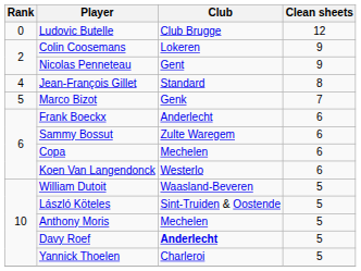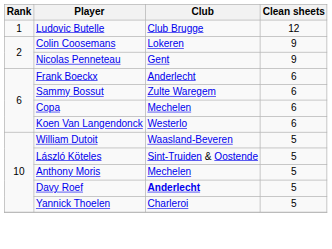 <table class="wikitable" style="text-align:center">
 <tr>
 <th>Rank</th>
 <th>Player</th>
 <th>Club</th>
 <th>Clean sheets</th>
 </tr>
 <tr>
-<td>0</td>
+<td>1</td>
 <td align="left"> <a href='#'>Ludovic Butelle</a></td>
 <td align="left"><a href='#'>Club Brugge</a></td>
 <td>12</td>
 </tr>
 <tr>
 <td rowspan=2>2</td>
 <td align="left"> <a href='#'>Colin Coosemans</a></td>
 <td align="left"><a href='#'>Lokeren</a></td>
 <td>9</td>
 </tr>
 <tr>
 <td align="left"> <a href='#'>Nicolas Penneteau</a></td>
 <td align="left"><a href='#'>Gent</a></td>
 <td>9</td>
-</tr>
-<tr>
-<td>4</td>
-<td align="left"> <a href='#'>Jean-François Gillet</a></td>
-<td align="left"><a href='#'>Standard</a></td>
-<td>8</td>
-</tr>
-<tr>
-<td>5</td>
-<td align="left"> <a href='#'>Marco Bizot</a></td>
-<td align="left"><a href='#'>Genk</a></td>
-<td>7</td>
 </tr>
 <tr>
 <td rowspan=4>6</td>
 <td align="left"> <a href='#'>Frank Boeckx</a></td>
 <td align="left"><a href='#'>Anderlecht</a></td>
 <td>6</td>
 </tr>
 <tr>
 <td align="left"> <a href='#'>Sammy Bossut</a></td>
 <td align="left"><a href='#'>Zulte Waregem</a></td>
 <td>6</td>
 </tr>
 <tr>
 <td align="left"> <a href='#'>Copa</a></td>
 <td align="left"><a href='#'>Mechelen</a></td>
 <td>6</td>
 </tr>
 <tr>
 <td align="left"> <a href='#'>Koen Van Langendonck</a></td>
 <td align="left"><a href='#'>Westerlo</a></td>
 <td>6</td>
 </tr>
 <tr>
 <td rowspan=5>10</td>
 <td align="left"> <a href='#'>William Dutoit</a></td>
 <td align="left"><a href='#'>Waasland-Beveren</a></td>
 <td>5</td>
 </tr>
 <tr>
 <td align="left"> <a href='#'>László Köteles</a></td>
 <td align="left"><a href='#'>Sint-Truiden</a> & <a href='#'>Oostende</a></td>
 <td>5</td>
 </tr>
 <tr>
 <td align="left"> <a href='#'>Anthony Moris</a></td>
 <td align="left"><a href='#'>Mechelen</a></td>
 <td>5</td>
 </tr>
 <tr>
 <td align="left"> <a href='#'>Davy Roef</a></td>
 <td align="left"><strong><a href='#'>Anderlecht</a></strong></td>
 <td>5</td>
 </tr>
 <tr>
 <td align="left"> <a href='#'>Yannick Thoelen</a></td>
 <td align="left"><a href='#'>Charleroi</a></td>
 <td>5</td>
 </tr>
 <tr>
 </tr>
 </table>
